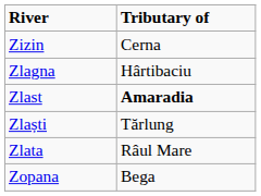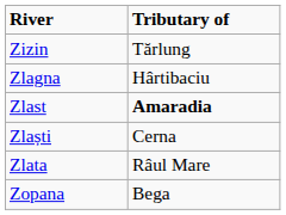 <table class="wikitable">
 <tr>
 <td width="100pt"><strong>River</strong></td>
 <td width="125pt"><strong>Tributary of</strong></td>
 </tr>
 <tr>
 <td><a href='#'>Zizin</a></td>
-<td>Cerna</td>
+<td>Tărlung</td>
 </tr>
 <tr>
 <td><a href='#'>Zlagna</a></td>
 <td>Hârtibaciu</td>
 </tr>
 <tr>
 <td><a href='#'>Zlast</a></td>
 <td><strong>Amaradia</strong></td>
 </tr>
 <tr>
 <td><a href='#'>Zlaști</a></td>
-<td>Tărlung</td>
+<td>Cerna</td>
 </tr>
 <tr>
 <td><a href='#'>Zlata</a></td>
 <td>Râul Mare</td>
 </tr>
 <tr>
 <td><a href='#'>Zopana</a></td>
 <td>Bega</td>
 </tr>
 </table>
